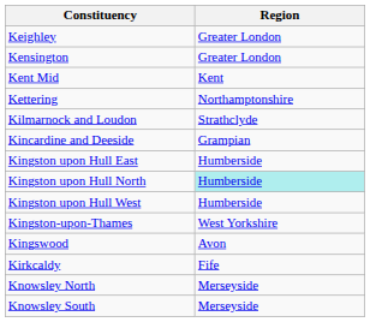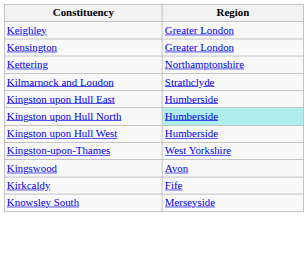 <table class="wikitable">
 <tr>
 <th width="225px">Constituency</th>
 <th width="200px">Region</th>
 </tr>
 <tr>
 <td><a href='#'>Keighley</a></td>
 <td><a href='#'>Greater London</a></td>
 </tr>
 <tr>
 <td><a href='#'>Kensington</a></td>
 <td><a href='#'>Greater London</a></td>
 </tr>
 <tr>
-<td><a href='#'>Kent Mid</a></td>
-<td><a href='#'>Kent</a></td>
-</tr>
-<tr>
 <td><a href='#'>Kettering</a></td>
 <td><a href='#'>Northamptonshire</a></td>
 </tr>
 <tr>
 <td><a href='#'>Kilmarnock and Loudon</a></td>
 <td><a href='#'>Strathclyde</a></td>
-</tr>
-<tr>
-<td><a href='#'>Kincardine and Deeside</a></td>
-<td><a href='#'>Grampian</a></td>
 </tr>
 <tr>
 <td><a href='#'>Kingston upon Hull East</a></td>
 <td align="left"><a href='#'>Humberside</a></td>
 </tr>
 <tr>
 <td><a href='#'>Kingston upon Hull North</a></td>
 <td align="left" style="background: paleturquoise;"><a href='#'>Humberside</a></td>
 </tr>
 <tr>
 <td><a href='#'>Kingston upon Hull West</a></td>
 <td align="left"><a href='#'>Humberside</a></td>
 </tr>
 <tr>
 <td><a href='#'>Kingston-upon-Thames</a></td>
 <td><a href='#'>West Yorkshire</a></td>
 </tr>
 <tr>
 <td><a href='#'>Kingswood</a></td>
 <td><a href='#'>Avon</a></td>
 </tr>
 <tr>
 <td><a href='#'>Kirkcaldy</a></td>
 <td><a href='#'>Fife</a></td>
 </tr>
 <tr>
-<td><a href='#'>Knowsley North</a></td>
-<td><a href='#'>Merseyside</a></td>
-</tr>
-<tr>
 <td><a href='#'>Knowsley South</a></td>
 <td><a href='#'>Merseyside</a></td>
 </tr>
 </table>
